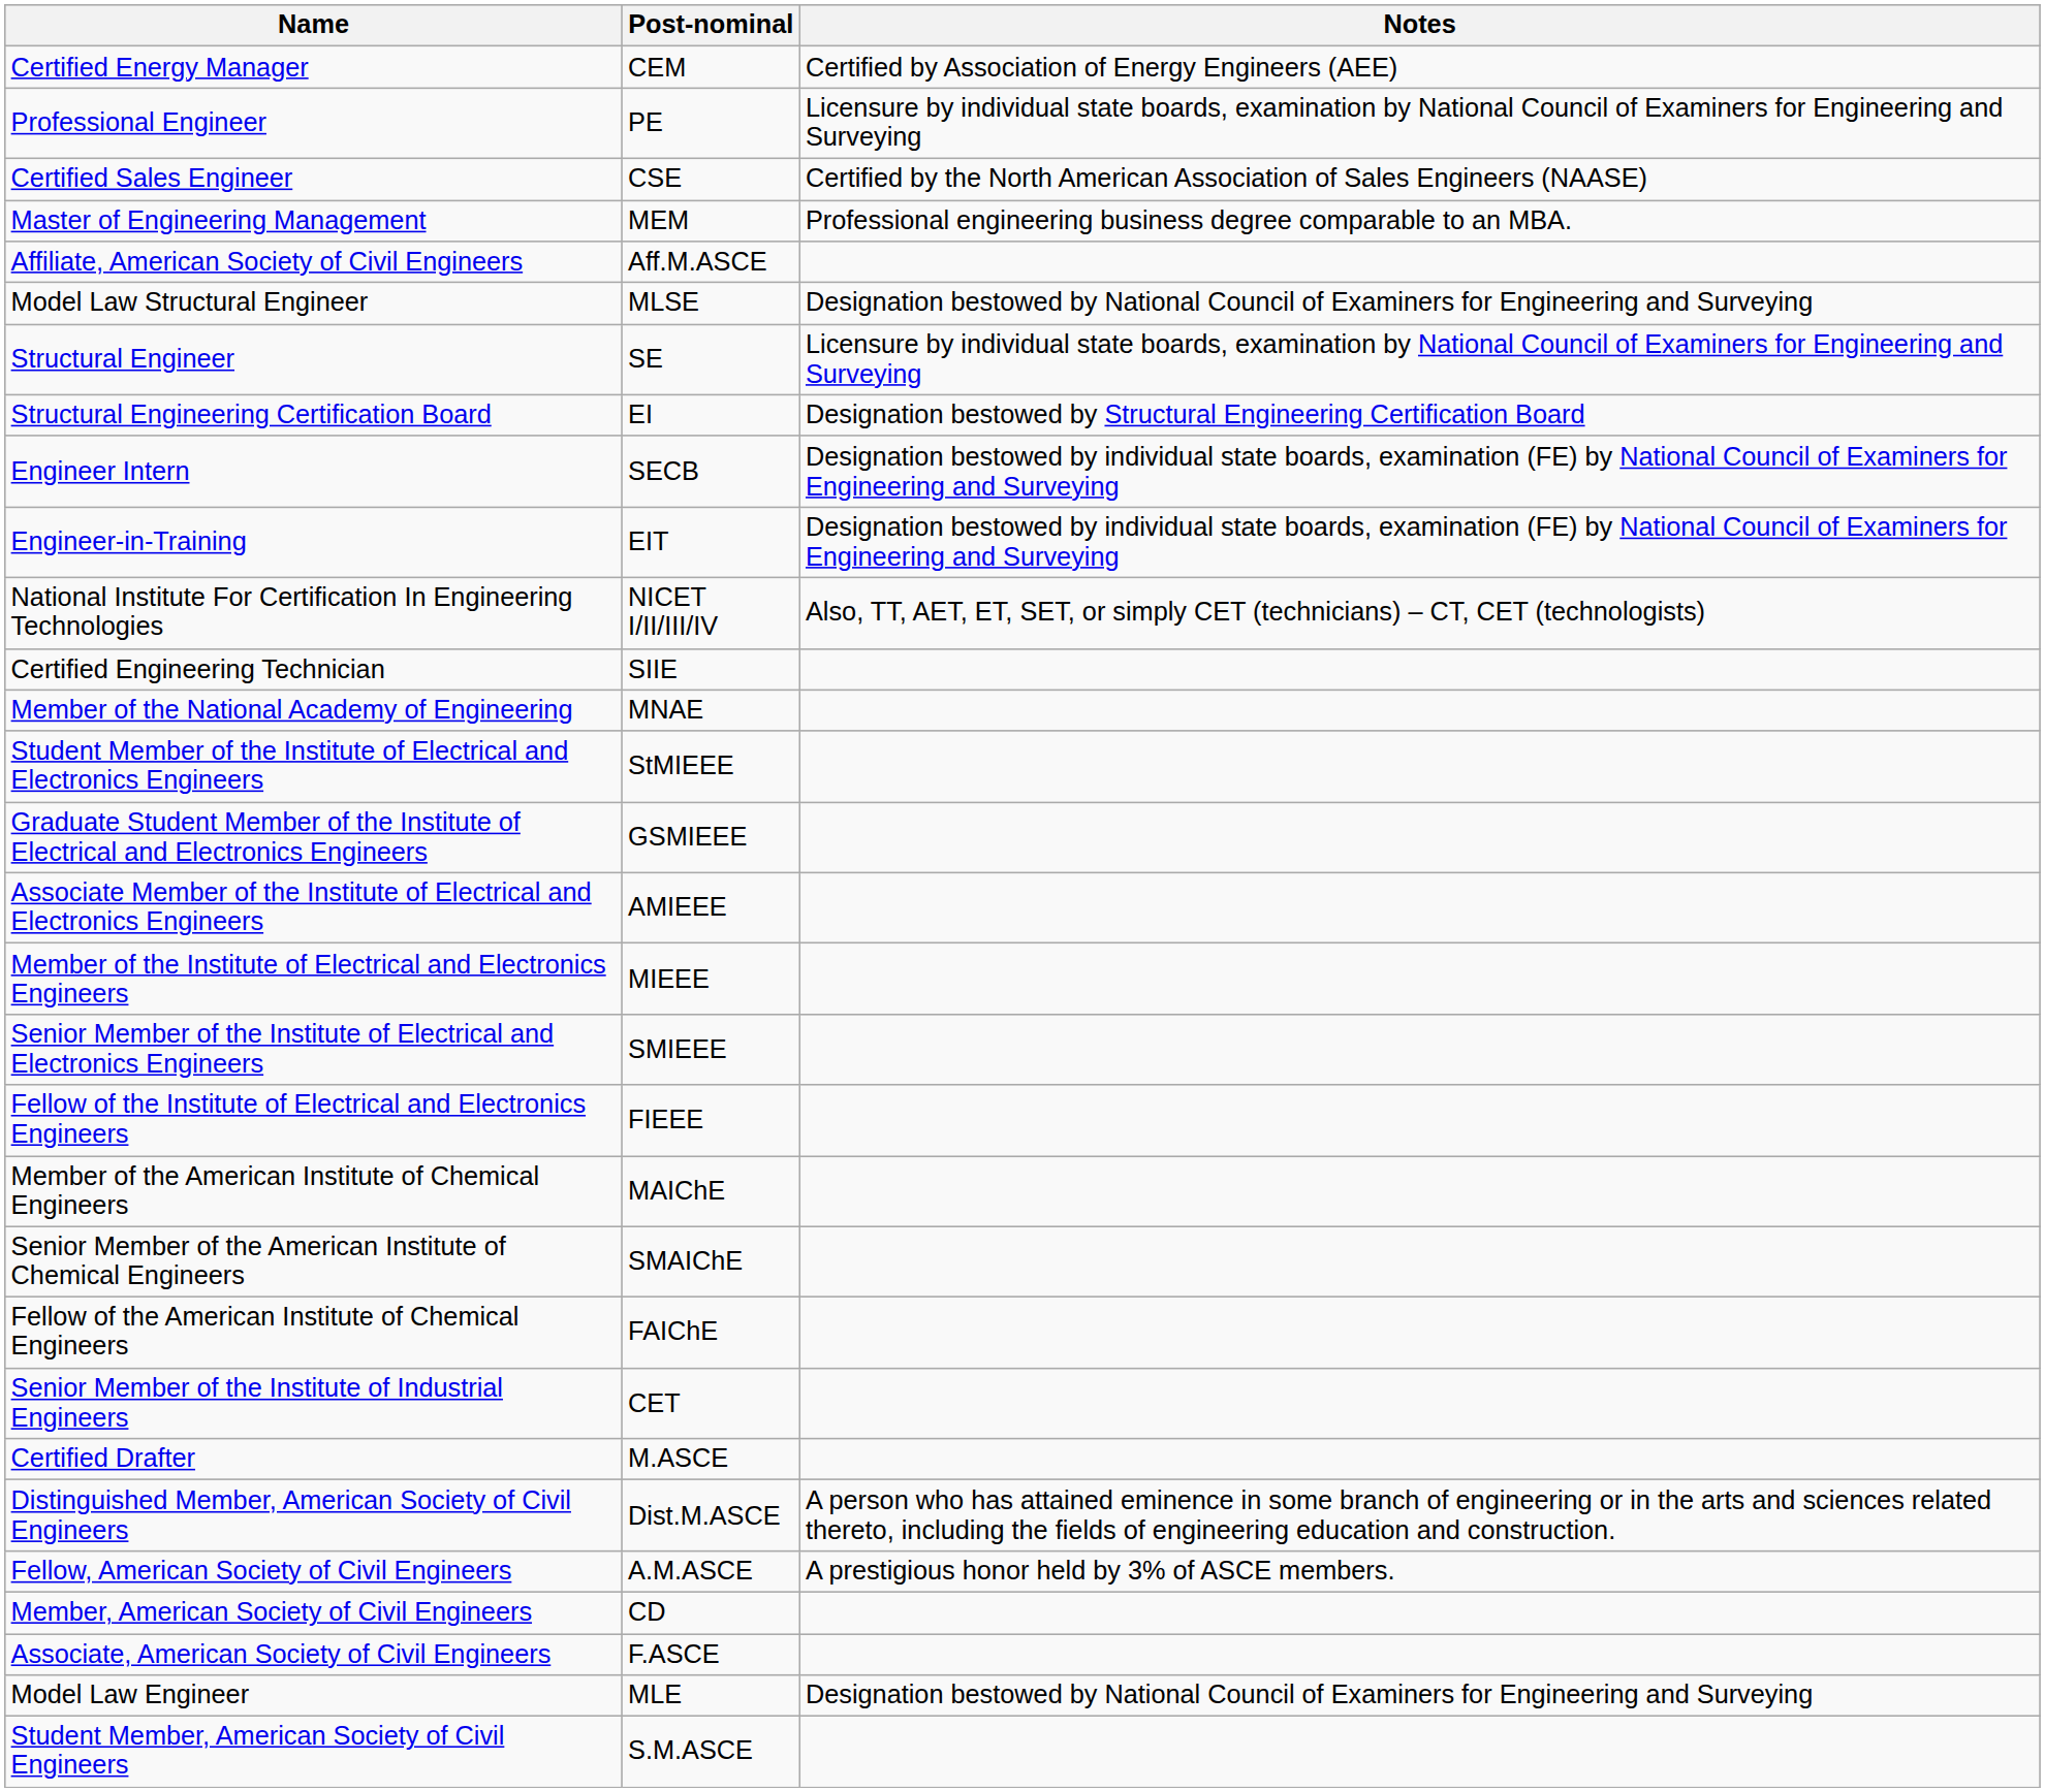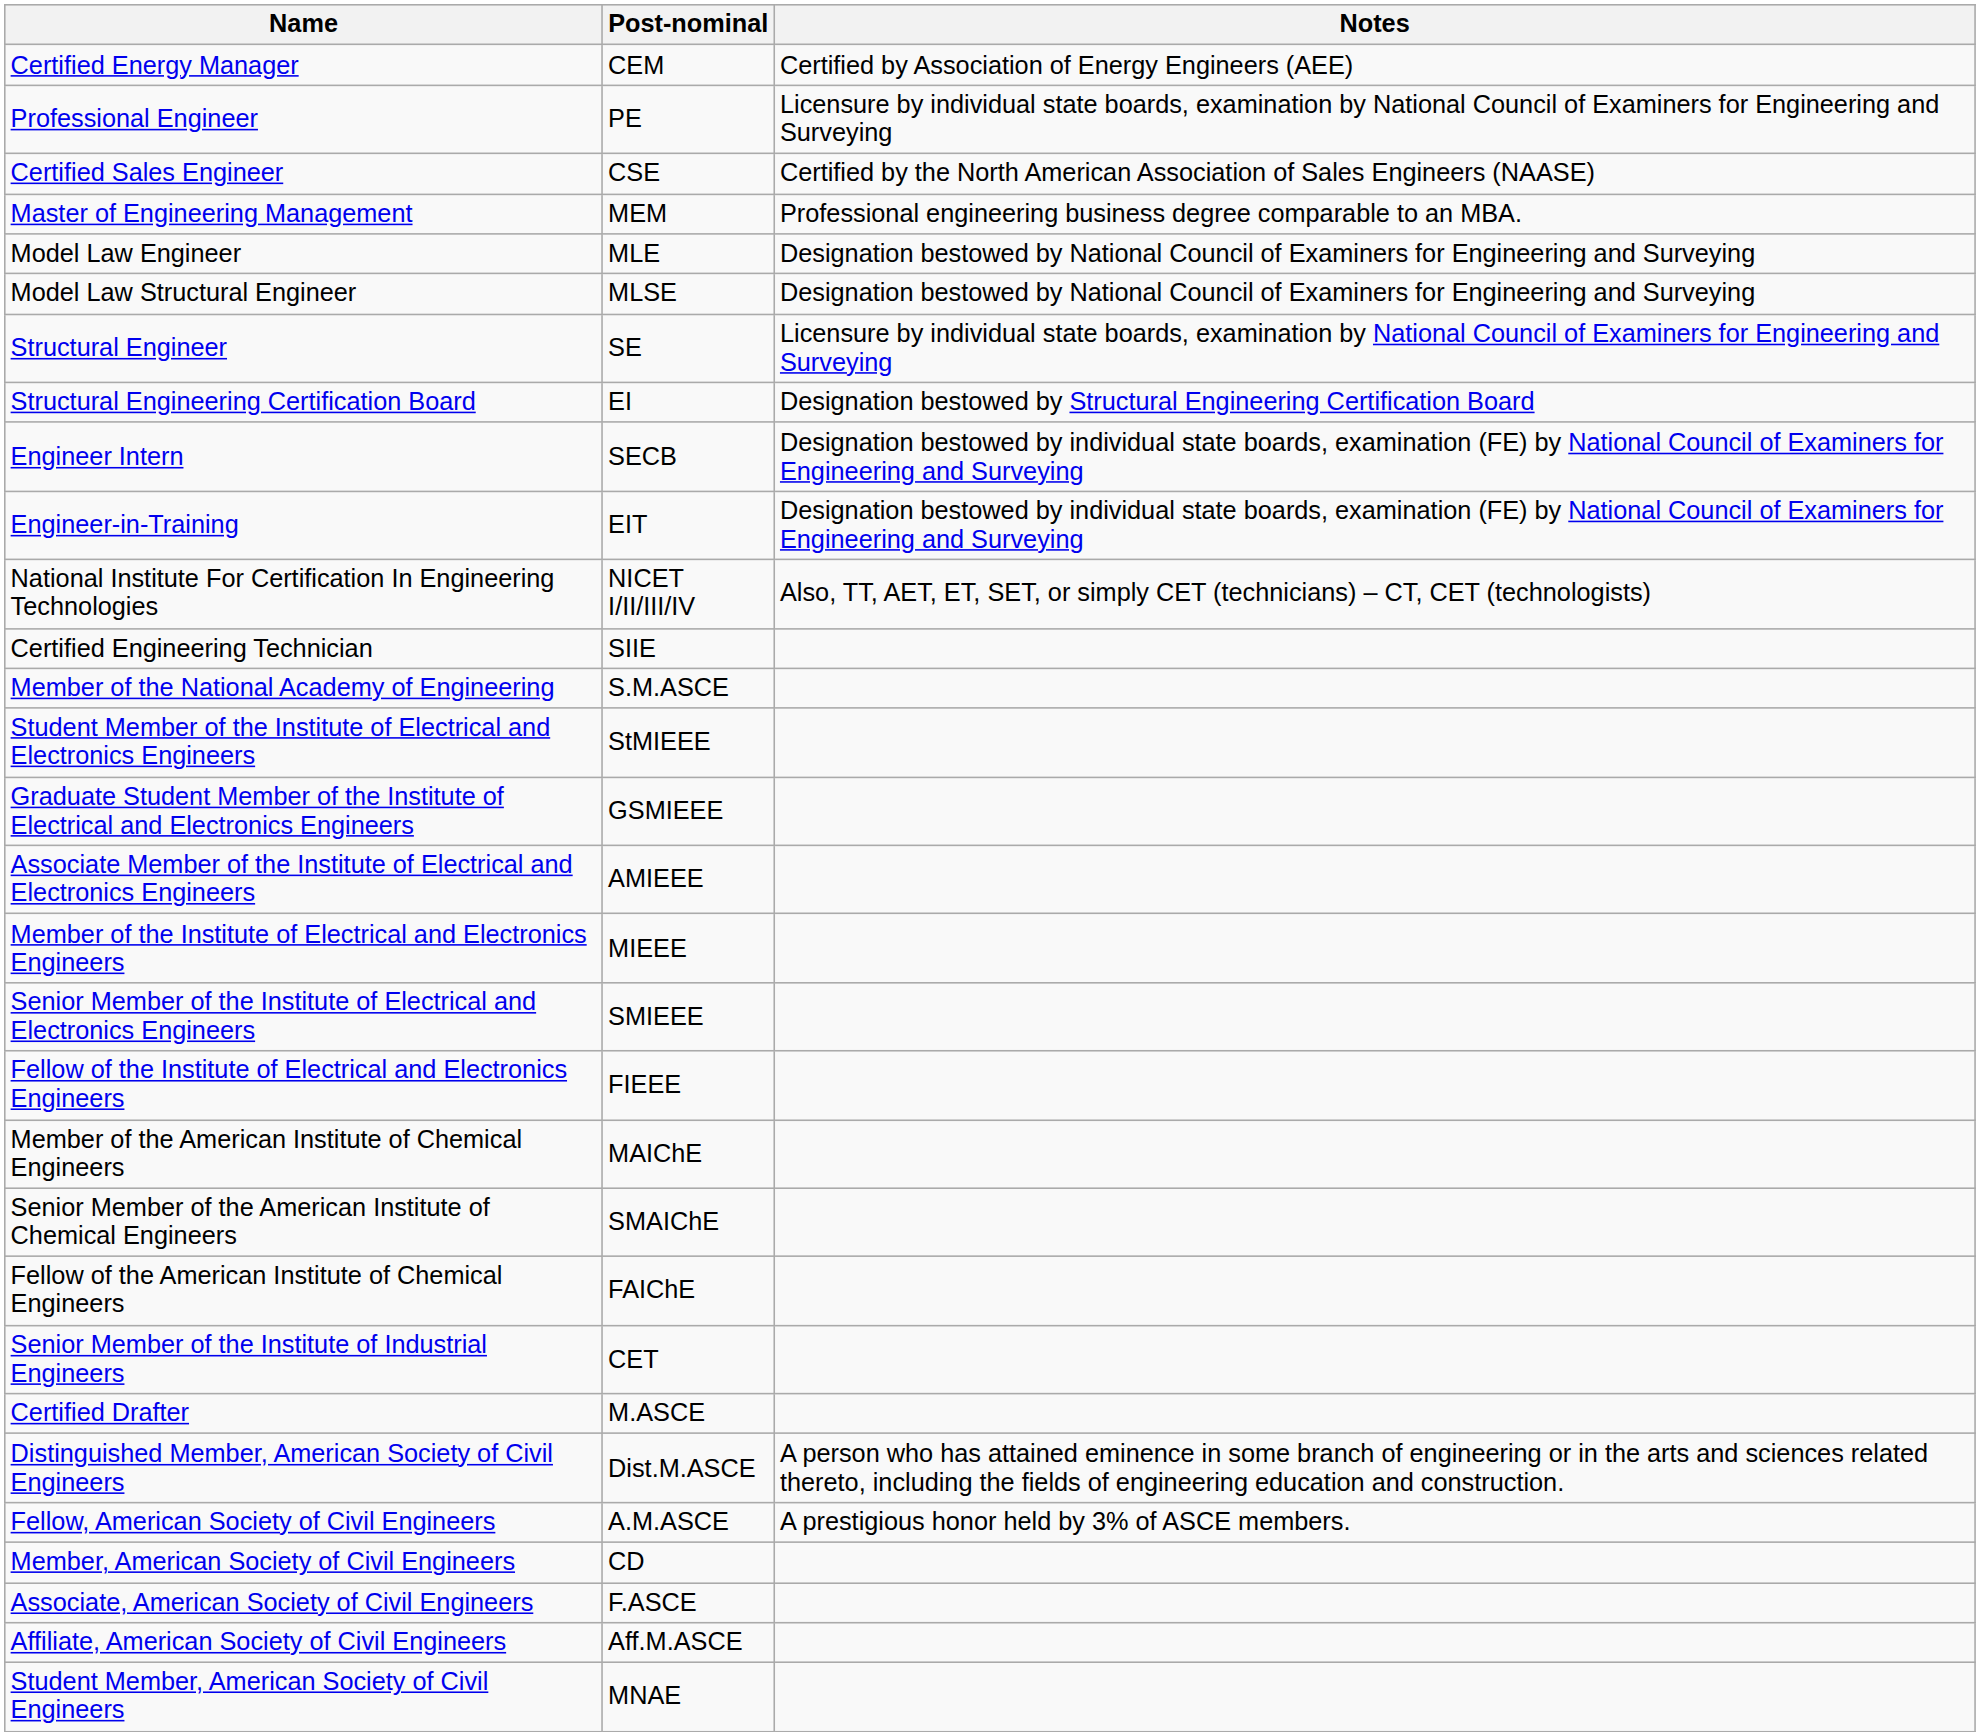 <table class="wikitable sortable">
 <tr>
 <th>Name</th>
 <th>Post-nominal</th>
 <th>Notes</th>
 </tr>
 <tr>
 <td><a href='#'>Certified Energy Manager</a></td>
 <td>CEM</td>
 <td>Certified by Association of Energy Engineers (AEE)</td>
 </tr>
 <tr>
 <td><a href='#'>Professional Engineer</a></td>
 <td>PE</td>
 <td>Licensure by individual state boards, examination by National Council of Examiners for Engineering and Surveying</td>
 </tr>
 <tr>
 <td><a href='#'>Certified Sales Engineer</a></td>
 <td>CSE</td>
 <td>Certified by the North American Association of Sales Engineers (NAASE)</td>
 </tr>
 <tr>
 <td><a href='#'>Master of Engineering Management</a></td>
 <td>MEM</td>
 <td>Professional engineering business degree comparable to an MBA.</td>
 </tr>
 <tr>
-<td><a href='#'>Affiliate, American Society of Civil Engineers</a></td>
-<td>Aff.M.ASCE</td>
-<td></td>
+<td>Model Law Engineer</td>
+<td>MLE</td>
+<td>Designation bestowed by National Council of Examiners for Engineering and Surveying</td>
 </tr>
 <tr>
 <td>Model Law Structural Engineer</td>
 <td>MLSE</td>
 <td>Designation bestowed by National Council of Examiners for Engineering and Surveying</td>
 </tr>
 <tr>
 <td><a href='#'>Structural Engineer</a></td>
 <td>SE</td>
 <td>Licensure by individual state boards, examination by <a href='#'>National Council of Examiners for Engineering and Surveying</a></td>
 </tr>
 <tr>
 <td><a href='#'>Structural Engineering Certification Board</a></td>
 <td>EI</td>
 <td>Designation bestowed by <a href='#'>Structural Engineering Certification Board</a></td>
 </tr>
 <tr>
 <td><a href='#'>Engineer Intern</a></td>
 <td>SECB</td>
 <td>Designation bestowed by individual state boards, examination (FE) by <a href='#'>National Council of Examiners for Engineering and Surveying</a></td>
 </tr>
 <tr>
 <td><a href='#'>Engineer-in-Training</a></td>
 <td>EIT</td>
 <td>Designation bestowed by individual state boards, examination (FE) by <a href='#'>National Council of Examiners for Engineering and Surveying</a></td>
 </tr>
 <tr>
 <td>National Institute For Certification In Engineering Technologies</td>
 <td>NICET I/II/III/IV</td>
 <td>Also, TT, AET, ET, SET, or simply CET (technicians) – CT, CET (technologists)</td>
 </tr>
 <tr>
 <td>Certified Engineering Technician</td>
 <td>SIIE</td>
 <td></td>
 </tr>
 <tr>
 <td><a href='#'>Member of the National Academy of Engineering</a></td>
-<td>MNAE</td>
+<td>S.M.ASCE</td>
 <td></td>
 </tr>
 <tr>
 <td><a href='#'>Student Member of the Institute of Electrical and Electronics Engineers</a></td>
 <td>StMIEEE</td>
 <td></td>
 </tr>
 <tr>
 <td><a href='#'>Graduate Student Member of the Institute of Electrical and Electronics Engineers</a></td>
 <td>GSMIEEE</td>
 <td></td>
 </tr>
 <tr>
 <td><a href='#'>Associate Member of the Institute of Electrical and Electronics Engineers</a></td>
 <td>AMIEEE</td>
 <td></td>
 </tr>
 <tr>
 <td><a href='#'>Member of the Institute of Electrical and Electronics Engineers</a></td>
 <td>MIEEE</td>
 <td></td>
 </tr>
 <tr>
 <td><a href='#'>Senior Member of the Institute of Electrical and Electronics Engineers</a></td>
 <td>SMIEEE</td>
 <td></td>
 </tr>
 <tr>
 <td><a href='#'>Fellow of the Institute of Electrical and Electronics Engineers</a></td>
 <td>FIEEE</td>
 <td></td>
 </tr>
 <tr>
 <td>Member of the American Institute of Chemical Engineers</td>
 <td>MAIChE</td>
 <td></td>
 </tr>
 <tr>
 <td>Senior Member of the American Institute of Chemical Engineers</td>
 <td>SMAIChE</td>
 <td></td>
 </tr>
 <tr>
 <td>Fellow of the American Institute of Chemical Engineers</td>
 <td>FAIChE</td>
 <td></td>
 </tr>
 <tr>
 <td><a href='#'>Senior Member of the Institute of Industrial Engineers</a></td>
 <td>CET</td>
 <td></td>
 </tr>
 <tr>
 <td><a href='#'>Certified Drafter</a></td>
 <td>M.ASCE</td>
 <td></td>
 </tr>
 <tr>
 <td><a href='#'>Distinguished Member, American Society of Civil Engineers</a></td>
 <td>Dist.M.ASCE</td>
 <td>A person who has attained eminence in some branch of engineering or in the arts and sciences related thereto, including the fields of engineering education and construction.</td>
 </tr>
 <tr>
 <td><a href='#'>Fellow, American Society of Civil Engineers</a></td>
 <td>A.M.ASCE</td>
 <td>A prestigious honor held by 3% of ASCE members.</td>
 </tr>
 <tr>
 <td><a href='#'>Member, American Society of Civil Engineers</a></td>
 <td>CD</td>
 <td></td>
 </tr>
 <tr>
 <td><a href='#'>Associate, American Society of Civil Engineers</a></td>
 <td>F.ASCE</td>
 <td></td>
 </tr>
 <tr>
-<td>Model Law Engineer</td>
-<td>MLE</td>
-<td>Designation bestowed by National Council of Examiners for Engineering and Surveying</td>
+<td><a href='#'>Affiliate, American Society of Civil Engineers</a></td>
+<td>Aff.M.ASCE</td>
+<td></td>
 </tr>
 <tr>
 <td><a href='#'>Student Member, American Society of Civil Engineers</a></td>
-<td>S.M.ASCE</td>
+<td>MNAE</td>
 <td></td>
 </tr>
 </table>
